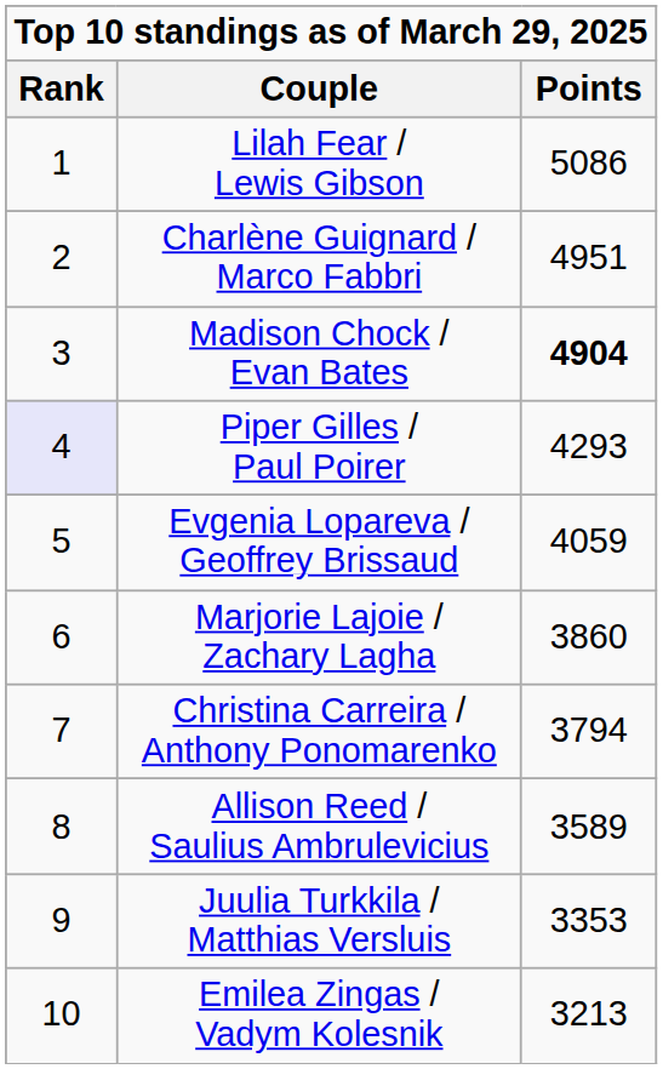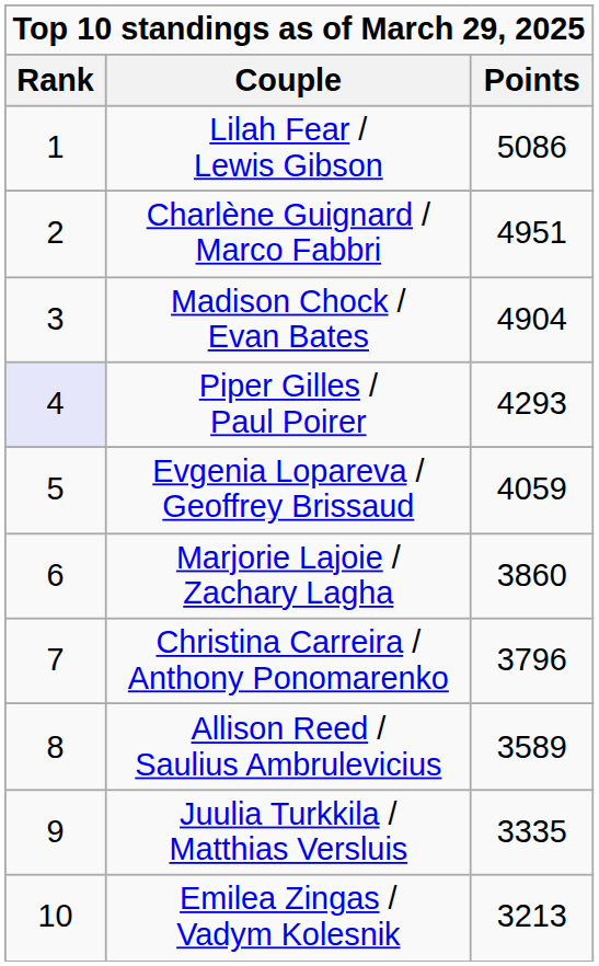 <table class="wikitable" style="text-align: center;">
 <tr>
 <td colspan="4" style="text-align: center;"><strong>Top 10 standings as of March 29, 2025</strong></td>
 </tr>
 <tr>
 <th>Rank</th>
 <th>Couple</th>
 <th>Points</th>
 </tr>
 <tr>
 <td>1</td>
 <td> <a href='#'>Lilah Fear</a> /<br> <a href='#'>Lewis Gibson</a></td>
 <td>5086</td>
 </tr>
 <tr>
 <td>2</td>
 <td> <a href='#'>Charlène Guignard</a> /<br>  <a href='#'>Marco Fabbri</a></td>
 <td>4951</td>
 </tr>
 <tr>
 <td>3</td>
 <td> <a href='#'>Madison Chock</a> /<br> <a href='#'>Evan Bates</a></td>
-<td><strong>4904</strong></td>
+<td>4904</td>
 </tr>
 <tr>
 <td style="background: lavender;">4</td>
 <td> <a href='#'>Piper Gilles</a> /<br> <a href='#'>Paul Poirer</a></td>
 <td>4293</td>
 </tr>
 <tr>
 <td>5</td>
 <td> <a href='#'>Evgenia Lopareva</a> /<br> <a href='#'>Geoffrey Brissaud</a></td>
 <td>4059</td>
 </tr>
 <tr>
 <td>6</td>
 <td> <a href='#'>Marjorie Lajoie</a> /<br> <a href='#'>Zachary Lagha</a></td>
 <td>3860</td>
 </tr>
 <tr>
 <td>7</td>
 <td> <a href='#'>Christina Carreira</a> /<br> <a href='#'>Anthony Ponomarenko</a></td>
-<td>3794</td>
+<td>3796</td>
 </tr>
 <tr>
 <td>8</td>
 <td>  <a href='#'>Allison Reed</a> /<br> <a href='#'>Saulius Ambrulevicius</a></td>
 <td>3589</td>
 </tr>
 <tr>
 <td>9</td>
 <td> <a href='#'>Juulia Turkkila</a> /<br> <a href='#'>Matthias Versluis</a></td>
-<td>3353</td>
+<td>3335</td>
 </tr>
 <tr>
 <td>10</td>
 <td> <a href='#'>Emilea Zingas</a> /<br> <a href='#'>Vadym Kolesnik</a></td>
 <td>3213</td>
 </tr>
 </table>
